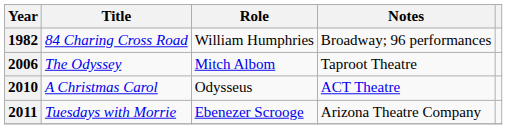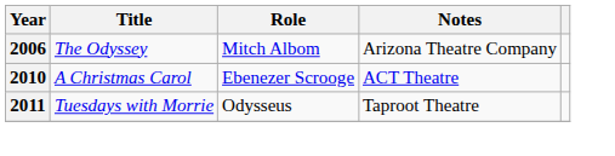 <table class="wikitable sortable plainrowheaders">
 <tr>
 <th>Year</th>
 <th>Title</th>
 <th>Role</th>
 <th>Notes</th>
 <th class="unsortable"></th>
 </tr>
 <tr>
-<th scope="row">1982</th>
-<td><em><a href='#'>84 Charing Cross Road</a></em></td>
-<td>William Humphries</td>
-<td>Broadway; 96 performances</td>
-<td align=center></td>
-</tr>
-<tr>
 <th scope="row">2006</th>
 <td><em><a href='#'>The Odyssey</a></em></td>
 <td><a href='#'>Mitch Albom</a></td>
-<td>Taproot Theatre</td>
+<td>Arizona Theatre Company</td>
 <td style="text-align:center;"></td>
 </tr>
 <tr>
 <th scope="row">2010</th>
 <td><em><a href='#'>A Christmas Carol</a></em></td>
-<td>Odysseus</td>
+<td><a href='#'>Ebenezer Scrooge</a></td>
 <td><a href='#'>ACT Theatre</a></td>
 <td align=center></td>
 </tr>
 <tr>
 <th scope="row">2011</th>
 <td><em><a href='#'>Tuesdays with Morrie</a></em></td>
-<td><a href='#'>Ebenezer Scrooge</a></td>
-<td>Arizona Theatre Company</td>
+<td>Odysseus</td>
+<td>Taproot Theatre</td>
 <td align=center></td>
 </tr>
 <tr>
 </tr>
 </table>
